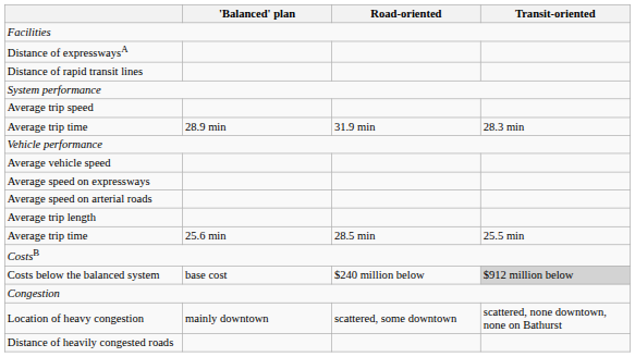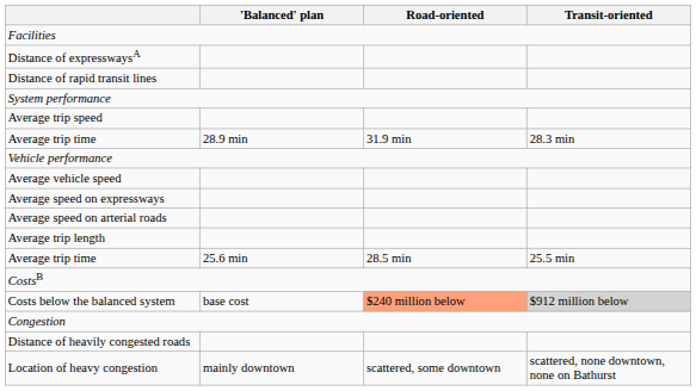 <table class="wikitable">
 <tr>
 <th width="240em"> </th>
 <th width="200em">'Balanced' plan</th>
 <th width="200em">Road-oriented</th>
 <th width="200em">Transit-oriented</th>
 </tr>
 <tr>
 <td colspan="4"><em>Facilities</em></td>
 </tr>
 <tr>
 <td>Distance of expressways<sup>A</sup></td>
 <td></td>
 <td></td>
 <td></td>
 </tr>
 <tr>
 <td>Distance of rapid transit lines</td>
 <td></td>
 <td></td>
 <td></td>
 </tr>
 <tr>
 <td colspan="4"><em>System performance</em></td>
 </tr>
 <tr>
 <td>Average trip speed</td>
 <td></td>
 <td></td>
 <td></td>
 </tr>
 <tr>
 <td>Average trip time</td>
 <td>28.9 min</td>
 <td>31.9 min</td>
 <td>28.3 min</td>
 </tr>
 <tr>
 <td colspan="4"><em>Vehicle performance</em></td>
 </tr>
 <tr>
 <td>Average vehicle speed</td>
 <td></td>
 <td></td>
 <td></td>
 </tr>
 <tr>
 <td>Average speed on expressways</td>
 <td></td>
 <td></td>
 <td></td>
 </tr>
 <tr>
 <td>Average speed on arterial roads</td>
 <td></td>
 <td></td>
 <td></td>
 </tr>
 <tr>
 <td>Average trip length</td>
 <td></td>
 <td></td>
 <td></td>
 </tr>
 <tr>
 <td>Average trip time</td>
 <td>25.6 min</td>
 <td>28.5 min</td>
 <td>25.5 min</td>
 </tr>
 <tr>
 <td colspan="4"><em>Costs</em><sup>B</sup></td>
 </tr>
 <tr>
 <td>Costs below the balanced system</td>
 <td>base cost</td>
-<td>$240 million below</td>
+<td style="background: lightsalmon;">$240 million below</td>
 <td style="background: lightgrey;">$912 million below</td>
 </tr>
 <tr>
 <td colspan="4"><em>Congestion</em></td>
+</tr>
+<tr>
+<td>Distance of heavily congested roads</td>
+<td></td>
+<td></td>
+<td></td>
 </tr>
 <tr>
 <td>Location of heavy congestion</td>
 <td>mainly downtown</td>
 <td>scattered, some downtown</td>
 <td>scattered, none downtown, none on Bathurst</td>
 </tr>
-<tr>
-<td>Distance of heavily congested roads</td>
-<td></td>
-<td></td>
-<td></td>
-</tr>
 </table>
